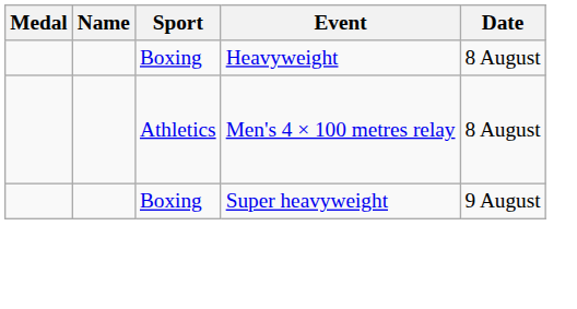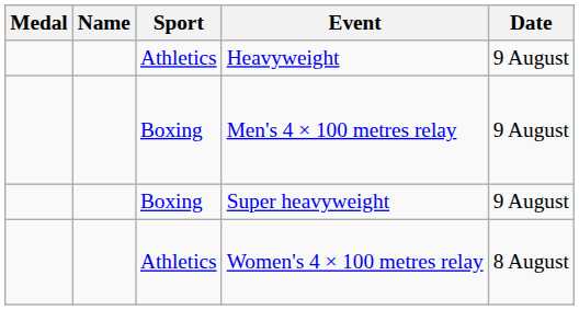 <table class="wikitable sortable" style="font-size:90%">
 <tr>
 <th>Medal</th>
 <th>Name</th>
 <th>Sport</th>
 <th>Event</th>
 <th>Date</th>
 </tr>
 <tr>
 <td></td>
 <td></td>
-<td><a href='#'>Boxing</a></td>
+<td><a href='#'>Athletics</a></td>
 <td><a href='#'>Heavyweight</a></td>
-<td>8 August</td>
+<td>9 August</td>
 </tr>
 <tr>
 <td></td>
 <td><br><br><br><br></td>
-<td><a href='#'>Athletics</a></td>
+<td><a href='#'>Boxing</a></td>
 <td><a href='#'>Men's 4 × 100 metres relay</a></td>
-<td>8 August</td>
+<td>9 August</td>
 </tr>
 <tr>
 <td></td>
 <td></td>
 <td><a href='#'>Boxing</a></td>
 <td><a href='#'>Super heavyweight</a></td>
 <td>9 August</td>
 </tr>
+<tr>
+<td></td>
+<td><br><br><br></td>
+<td><a href='#'>Athletics</a></td>
+<td><a href='#'>Women's 4 × 100 metres relay</a></td>
+<td>8 August</td>
+</tr>
 </table>
